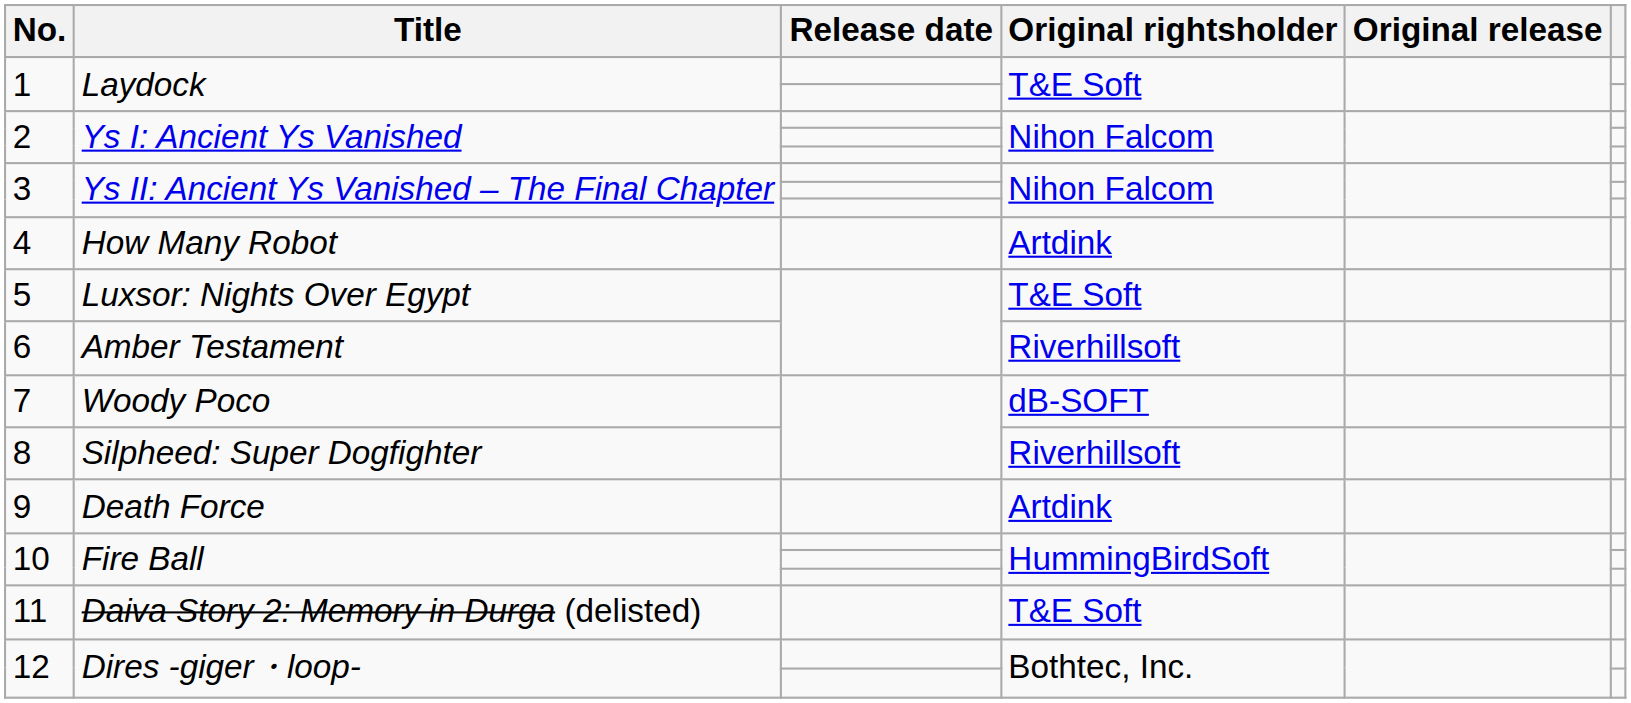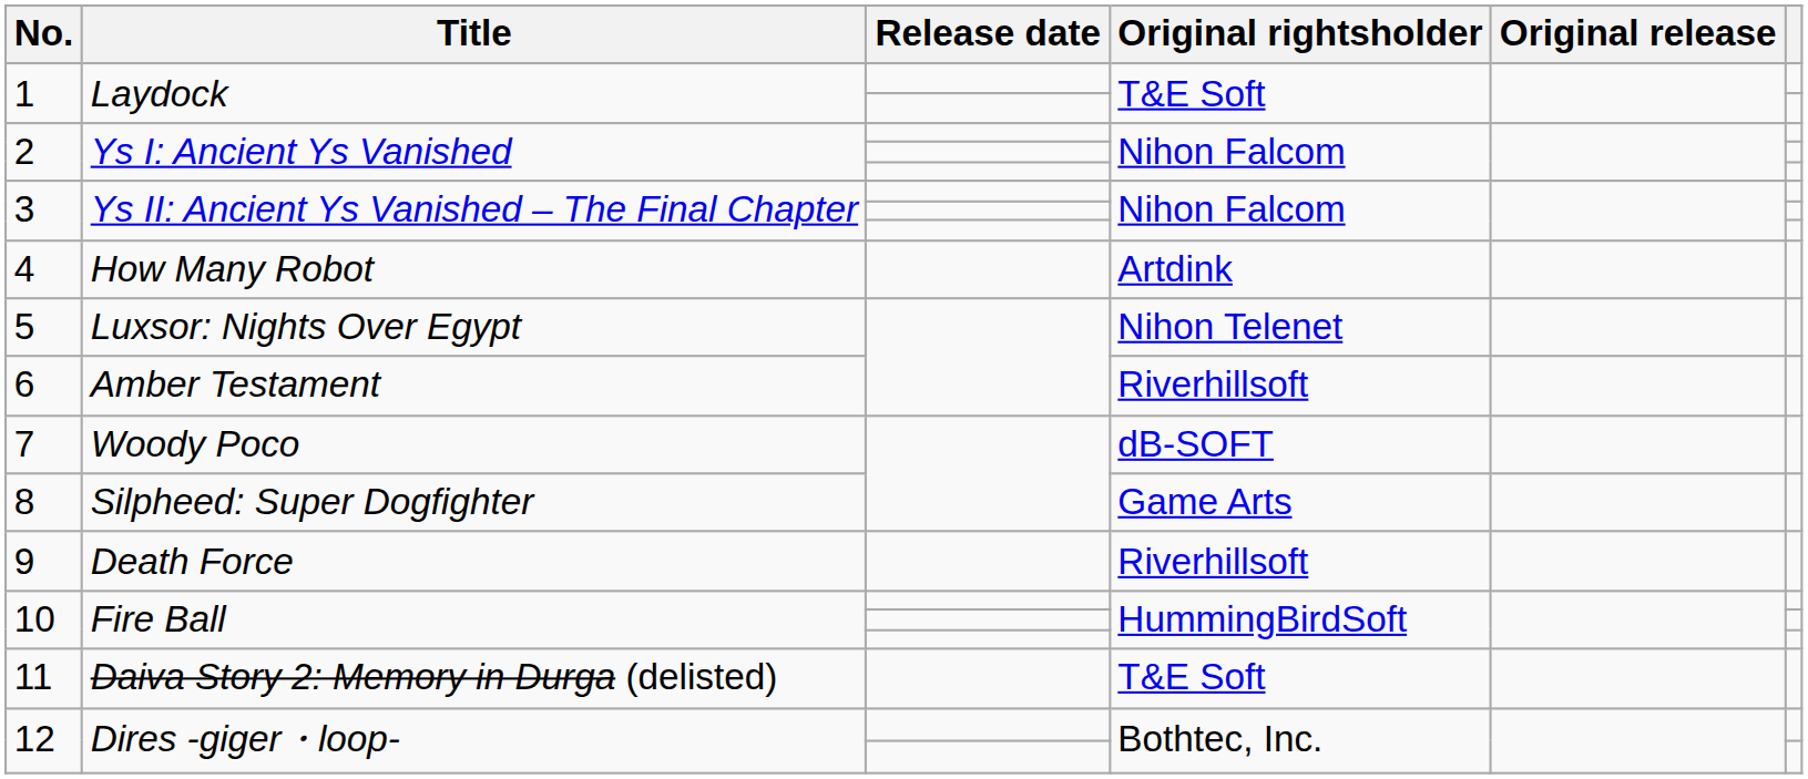 <table class="wikitable sortable" width="auto">
 <tr>
 <th>No.</th>
 <th>Title</th>
 <th>Release date</th>
 <th>Original rightsholder</th>
 <th>Original release</th>
 <th></th>
 </tr>
 <tr>
 <td rowspan="2">1</td>
 <td rowspan="2"><em>Laydock</em></td>
 <td></td>
 <td rowspan="2"><a href='#'>T&E Soft</a></td>
 <td rowspan="2"></td>
 <td></td>
 </tr>
 <tr>
 <td><em></em></td>
 <td></td>
 </tr>
 <tr>
 <td rowspan="3">2</td>
 <td rowspan="3"><em><a href='#'>Ys I: Ancient Ys Vanished</a></em></td>
 <td></td>
 <td rowspan="3"><a href='#'>Nihon Falcom</a></td>
 <td rowspan="3"></td>
 <td></td>
 </tr>
 <tr>
 <td></td>
 <td></td>
 </tr>
 <tr>
 <td><em></em></td>
 <td></td>
 </tr>
 <tr>
 <td rowspan="3">3</td>
 <td rowspan="3"><em><a href='#'>Ys II: Ancient Ys Vanished – The Final Chapter</a></em></td>
 <td></td>
 <td rowspan="3"><a href='#'>Nihon Falcom</a></td>
 <td rowspan="3"></td>
 <td></td>
 </tr>
 <tr>
 <td></td>
 <td></td>
 </tr>
 <tr>
 <td><em></em></td>
 <td></td>
 </tr>
 <tr>
 <td>4</td>
 <td><em>How Many Robot</em></td>
 <td></td>
 <td><a href='#'>Artdink</a></td>
 <td></td>
 <td></td>
 </tr>
 <tr>
 <td>5</td>
 <td><em>Luxsor: Nights Over Egypt</em></td>
 <td rowspan="2"></td>
-<td><a href='#'>T&E Soft</a></td>
+<td><a href='#'>Nihon Telenet</a></td>
 <td></td>
 <td></td>
 </tr>
 <tr>
 <td>6</td>
 <td><em>Amber Testament</em></td>
 <td><a href='#'>Riverhillsoft</a></td>
 <td></td>
 <td></td>
 </tr>
 <tr>
 <td>7</td>
 <td><em>Woody Poco</em></td>
 <td rowspan="2"></td>
 <td><a href='#'>dB-SOFT</a></td>
 <td></td>
 <td></td>
 </tr>
 <tr>
 <td>8</td>
 <td><em>Silpheed: Super Dogfighter</em></td>
-<td><a href='#'>Riverhillsoft</a></td>
+<td><a href='#'>Game Arts</a></td>
 <td></td>
 <td></td>
 </tr>
 <tr>
 <td>9</td>
 <td><em>Death Force</em></td>
 <td></td>
-<td><a href='#'>Artdink</a></td>
+<td><a href='#'>Riverhillsoft</a></td>
 <td></td>
 <td></td>
 </tr>
 <tr>
 <td rowspan="3">10</td>
 <td rowspan="3"><em>Fire Ball</em></td>
 <td></td>
 <td rowspan="3"><a href='#'>HummingBirdSoft</a></td>
 <td rowspan="3"></td>
 <td></td>
 </tr>
 <tr>
 <td><em></em></td>
 <td></td>
 </tr>
 <tr>
 <td><em></em></td>
 <td></td>
 </tr>
 <tr>
 <td>11</td>
 <td><em><s>Daiva Story 2: Memory in Durga</s></em> (delisted)<em></em></td>
 <td><em></em></td>
 <td><a href='#'>T&E Soft</a></td>
 <td></td>
 <td></td>
 </tr>
 <tr>
 <td rowspan="2">12</td>
 <td rowspan="2"><em>Dires -giger・loop-</em></td>
 <td></td>
 <td rowspan="2">Bothtec, Inc.</td>
 <td rowspan="2"></td>
 <td></td>
 </tr>
 <tr>
 <td></td>
 <td></td>
 </tr>
 </table>
